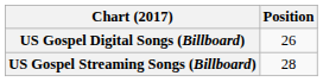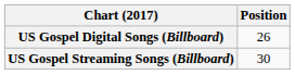 <table class="wikitable plainrowheaders sortable">
 <tr>
 <th>Chart (2017)</th>
 <th>Position</th>
 </tr>
 <tr>
 <th scope="row">US Gospel Digital Songs (<em>Billboard</em>)</th>
 <td style="text-align:center;">26</td>
 </tr>
 <tr>
 <th scope="row">US Gospel Streaming Songs (<em>Billboard</em>)</th>
-<td style="text-align:center;">28</td>
+<td style="text-align:center;">30</td>
 </tr>
 </table>
